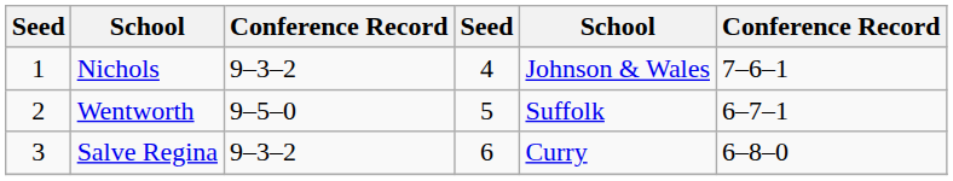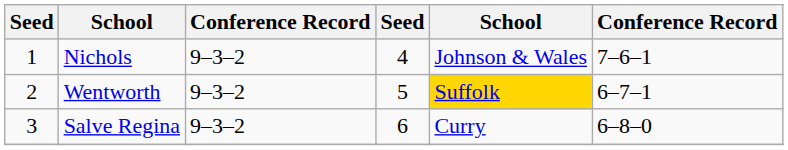 <table class="wikitable">
 <tr>
 <th>Seed</th>
 <th>School</th>
 <th>Conference Record</th>
 <th>Seed</th>
 <th>School</th>
 <th>Conference Record</th>
 </tr>
 <tr>
 <td align=center>1</td>
 <td><a href='#'>Nichols</a></td>
 <td>9–3–2</td>
 <td align=center>4</td>
 <td><a href='#'>Johnson & Wales</a></td>
 <td>7–6–1</td>
 </tr>
 <tr>
 <td align=center>2</td>
 <td><a href='#'>Wentworth</a></td>
-<td>9–5–0</td>
+<td>9–3–2</td>
 <td align=center>5</td>
-<td><a href='#'>Suffolk</a></td>
+<td style="background: gold;"><a href='#'>Suffolk</a></td>
 <td>6–7–1</td>
 </tr>
 <tr>
 <td align=center>3</td>
 <td><a href='#'>Salve Regina</a></td>
 <td>9–3–2</td>
 <td align=center>6</td>
 <td><a href='#'>Curry</a></td>
 <td>6–8–0</td>
 </tr>
 <tr>
 </tr>
 </table>
